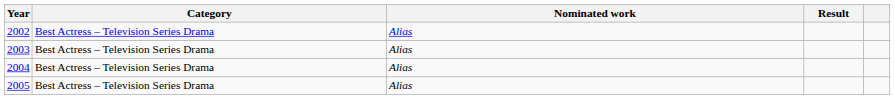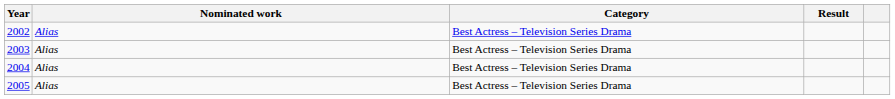 <table class="wikitable sortable">
 <tr>
 <th scope="col" style="width:1em;">Year</th>
+<th scope="col" style="width:39em;">Nominated work</th>
 <th scope="col" style="width:33em;">Category</th>
-<th scope="col" style="width:39em;">Nominated work</th>
 <th scope="col" style="width:5em;">Result</th>
 <th scope="col" style="width:2em;" class="unsortable"></th>
 </tr>
 <tr>
 <td><a href='#'>2002</a></td>
+<td><em><a href='#'>Alias</a></em></td>
 <td><a href='#'>Best Actress – Television Series Drama</a></td>
-<td><em><a href='#'>Alias</a></em></td>
 <td></td>
 <td></td>
 </tr>
 <tr>
 <td><a href='#'>2003</a></td>
+<td><em>Alias</em></td>
 <td>Best Actress – Television Series Drama</td>
-<td><em>Alias</em></td>
 <td></td>
 <td></td>
 </tr>
 <tr>
 <td><a href='#'>2004</a></td>
+<td><em>Alias</em></td>
 <td>Best Actress – Television Series Drama</td>
-<td><em>Alias</em></td>
 <td></td>
 <td></td>
 </tr>
 <tr>
 <td><a href='#'>2005</a></td>
+<td><em>Alias</em></td>
 <td>Best Actress – Television Series Drama</td>
-<td><em>Alias</em></td>
 <td></td>
 <td></td>
 </tr>
 </table>
